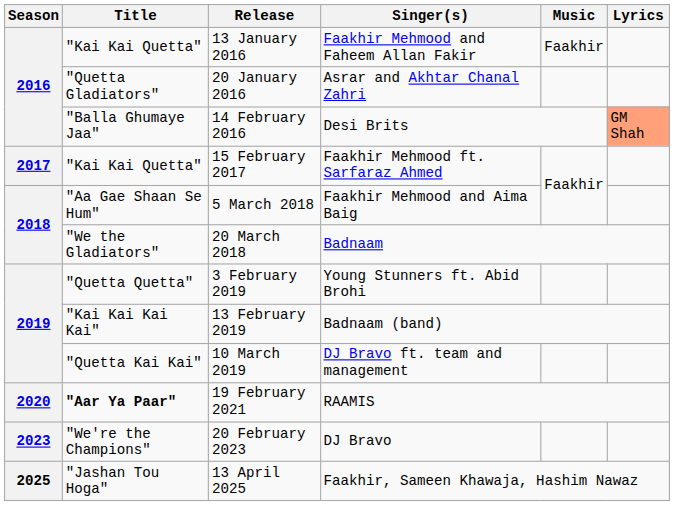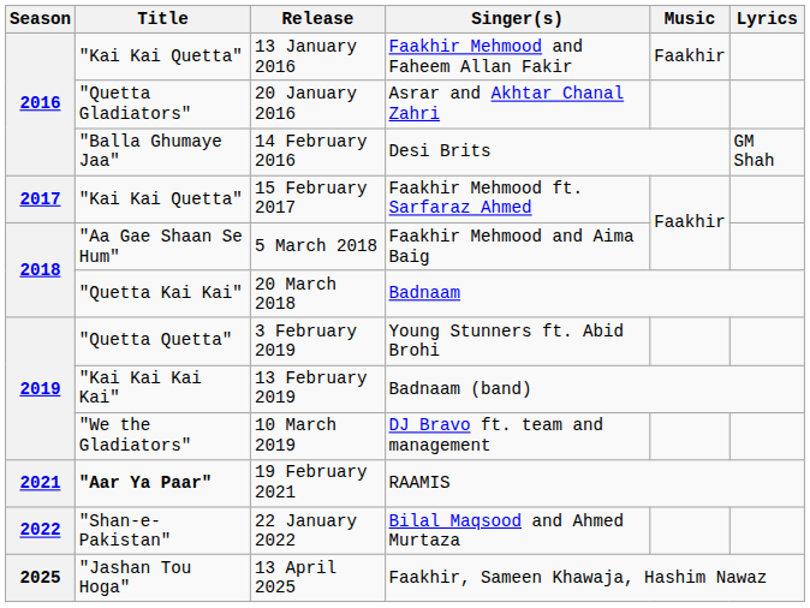 <table class="wikitable">
 <tr>
 <th>Season</th>
 <th>Title</th>
 <th>Release</th>
 <th>Singer(s)</th>
 <th>Music</th>
 <th>Lyrics</th>
 </tr>
 <tr>
 <th rowspan="3"><a href='#'>2016</a></th>
 <td>"Kai Kai Quetta"</td>
 <td>13 January 2016</td>
 <td><a href='#'>Faakhir Mehmood</a> and Faheem Allan Fakir</td>
 <td>Faakhir</td>
 <td></td>
 </tr>
 <tr>
 <td>"Quetta Gladiators"</td>
 <td>20 January 2016</td>
 <td>Asrar and <a href='#'>Akhtar Chanal Zahri</a></td>
 <td></td>
 <td></td>
 </tr>
 <tr>
 <td>"Balla Ghumaye Jaa"</td>
 <td>14 February 2016</td>
 <td colspan="2">Desi Brits</td>
-<td style="background: lightsalmon;">GM Shah</td>
+<td>GM Shah</td>
 </tr>
 <tr>
 <th><a href='#'>2017</a></th>
 <td>"Kai Kai Quetta"</td>
 <td>15 February 2017</td>
 <td>Faakhir Mehmood ft. <a href='#'>Sarfaraz Ahmed</a></td>
 <td rowspan="2">Faakhir</td>
 <td></td>
 </tr>
 <tr>
 <th rowspan="2"><a href='#'>2018</a></th>
 <td>"Aa Gae Shaan Se Hum"</td>
 <td>5 March 2018</td>
 <td>Faakhir Mehmood and Aima Baig</td>
 <td></td>
 </tr>
 <tr>
-<td>"We the Gladiators"</td>
+<td>"Quetta Kai Kai"</td>
 <td>20 March 2018</td>
 <td colspan="3"><a href='#'>Badnaam</a></td>
 </tr>
 <tr>
 <th rowspan="3"><a href='#'>2019</a></th>
 <td>"Quetta Quetta"</td>
 <td>3 February 2019</td>
 <td>Young Stunners ft. Abid Brohi</td>
 <td></td>
 <td></td>
 </tr>
 <tr>
 <td>"Kai Kai Kai Kai"</td>
 <td>13 February 2019</td>
 <td colspan="3">Badnaam (band)</td>
 </tr>
 <tr>
-<td>"Quetta Kai Kai"</td>
+<td>"We the Gladiators"</td>
 <td>10 March 2019</td>
 <td><a href='#'>DJ Bravo</a> ft. team and management</td>
 <td></td>
 <td></td>
 </tr>
 <tr>
-<th><a href='#'>2020</a></th>
+<th><a href='#'>2021</a></th>
 <td><strong>"Aar Ya Paar"</strong></td>
 <td>19 February 2021</td>
 <td colspan="3">RAAMIS</td>
 </tr>
 <tr>
-<th><a href='#'>2023</a></th>
-<td>"We're the Champions"</td>
-<td>20 February 2023</td>
-<td>DJ Bravo</td>
+<th><a href='#'>2022</a></th>
+<td>"Shan-e-Pakistan"</td>
+<td>22 January 2022</td>
+<td><a href='#'>Bilal Maqsood</a> and Ahmed Murtaza</td>
 <td></td>
 <td></td>
 </tr>
 <tr>
 <th>2025</th>
 <td>"Jashan Tou Hoga"</td>
 <td>13 April 2025</td>
 <td colspan=3>Faakhir, Sameen Khawaja, Hashim Nawaz</td>
 </tr>
 </table>
